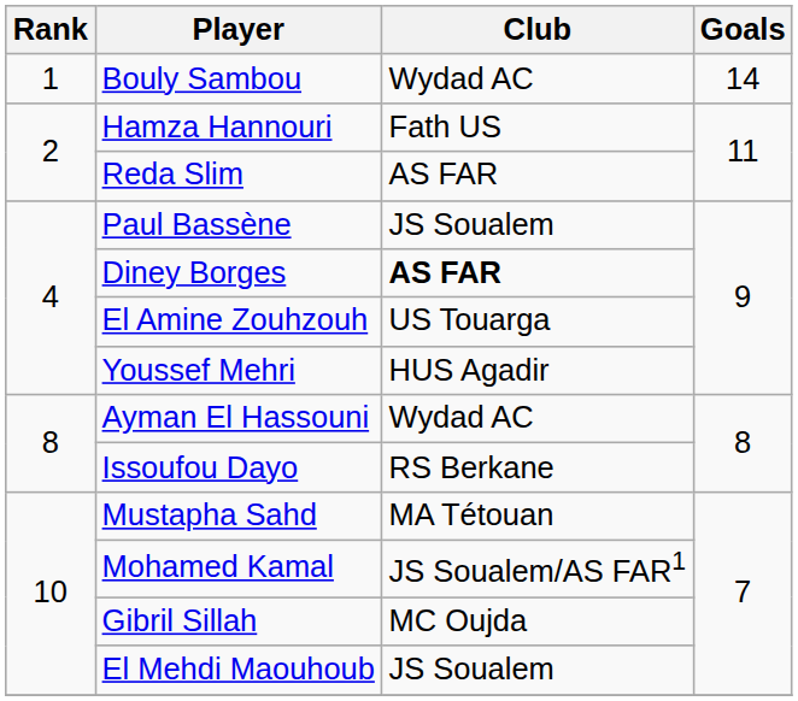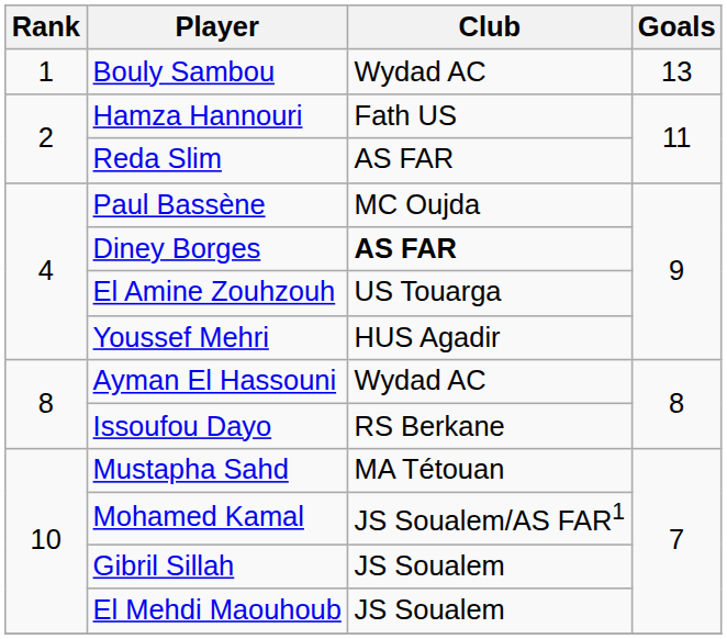 <table class="wikitable" style="text-align:center">
 <tr>
 <th>Rank</th>
 <th>Player</th>
 <th>Club</th>
 <th>Goals</th>
 </tr>
 <tr>
 <td>1</td>
 <td align=left> <a href='#'>Bouly Sambou</a></td>
 <td align=left>Wydad AC</td>
-<td>14</td>
+<td>13</td>
 </tr>
 <tr>
 <td rowspan=2>2</td>
 <td align=left> <a href='#'>Hamza Hannouri</a></td>
 <td align=left>Fath US</td>
 <td rowspan=2>11</td>
 </tr>
 <tr>
 <td align=left> <a href='#'>Reda Slim</a></td>
 <td align=left>AS FAR</td>
 </tr>
 <tr>
 <td rowspan=4>4</td>
 <td align=left> <a href='#'>Paul Bassène</a></td>
-<td align=left>JS Soualem</td>
+<td align=left>MC Oujda</td>
 <td rowspan=4>9</td>
 </tr>
 <tr>
 <td align=left> <a href='#'>Diney Borges</a></td>
 <td align=left><strong>AS FAR</strong></td>
 </tr>
 <tr>
 <td align=left> <a href='#'>El Amine Zouhzouh</a></td>
 <td align=left>US Touarga</td>
 </tr>
 <tr>
 <td align=left> <a href='#'>Youssef Mehri</a></td>
 <td align=left>HUS Agadir</td>
 </tr>
 <tr>
 <td rowspan=2>8</td>
 <td align=left> <a href='#'>Ayman El Hassouni</a></td>
 <td align=left>Wydad AC</td>
 <td rowspan=2>8</td>
 </tr>
 <tr>
 <td align=left> <a href='#'>Issoufou Dayo</a></td>
 <td align=left>RS Berkane</td>
 </tr>
 <tr>
 <td rowspan=4>10</td>
 <td align=left> <a href='#'>Mustapha Sahd</a></td>
 <td align=left>MA Tétouan</td>
 <td rowspan=4>7</td>
 </tr>
 <tr>
 <td align=left> <a href='#'>Mohamed Kamal</a></td>
 <td align=left>JS Soualem/AS FAR<sup>1</sup></td>
 </tr>
 <tr>
 <td align=left> <a href='#'>Gibril Sillah</a></td>
-<td align=left>MC Oujda</td>
+<td align=left>JS Soualem</td>
 </tr>
 <tr>
 <td align=left> <a href='#'>El Mehdi Maouhoub</a></td>
 <td align=left>JS Soualem</td>
 </tr>
 <tr>
 </tr>
 </table>
